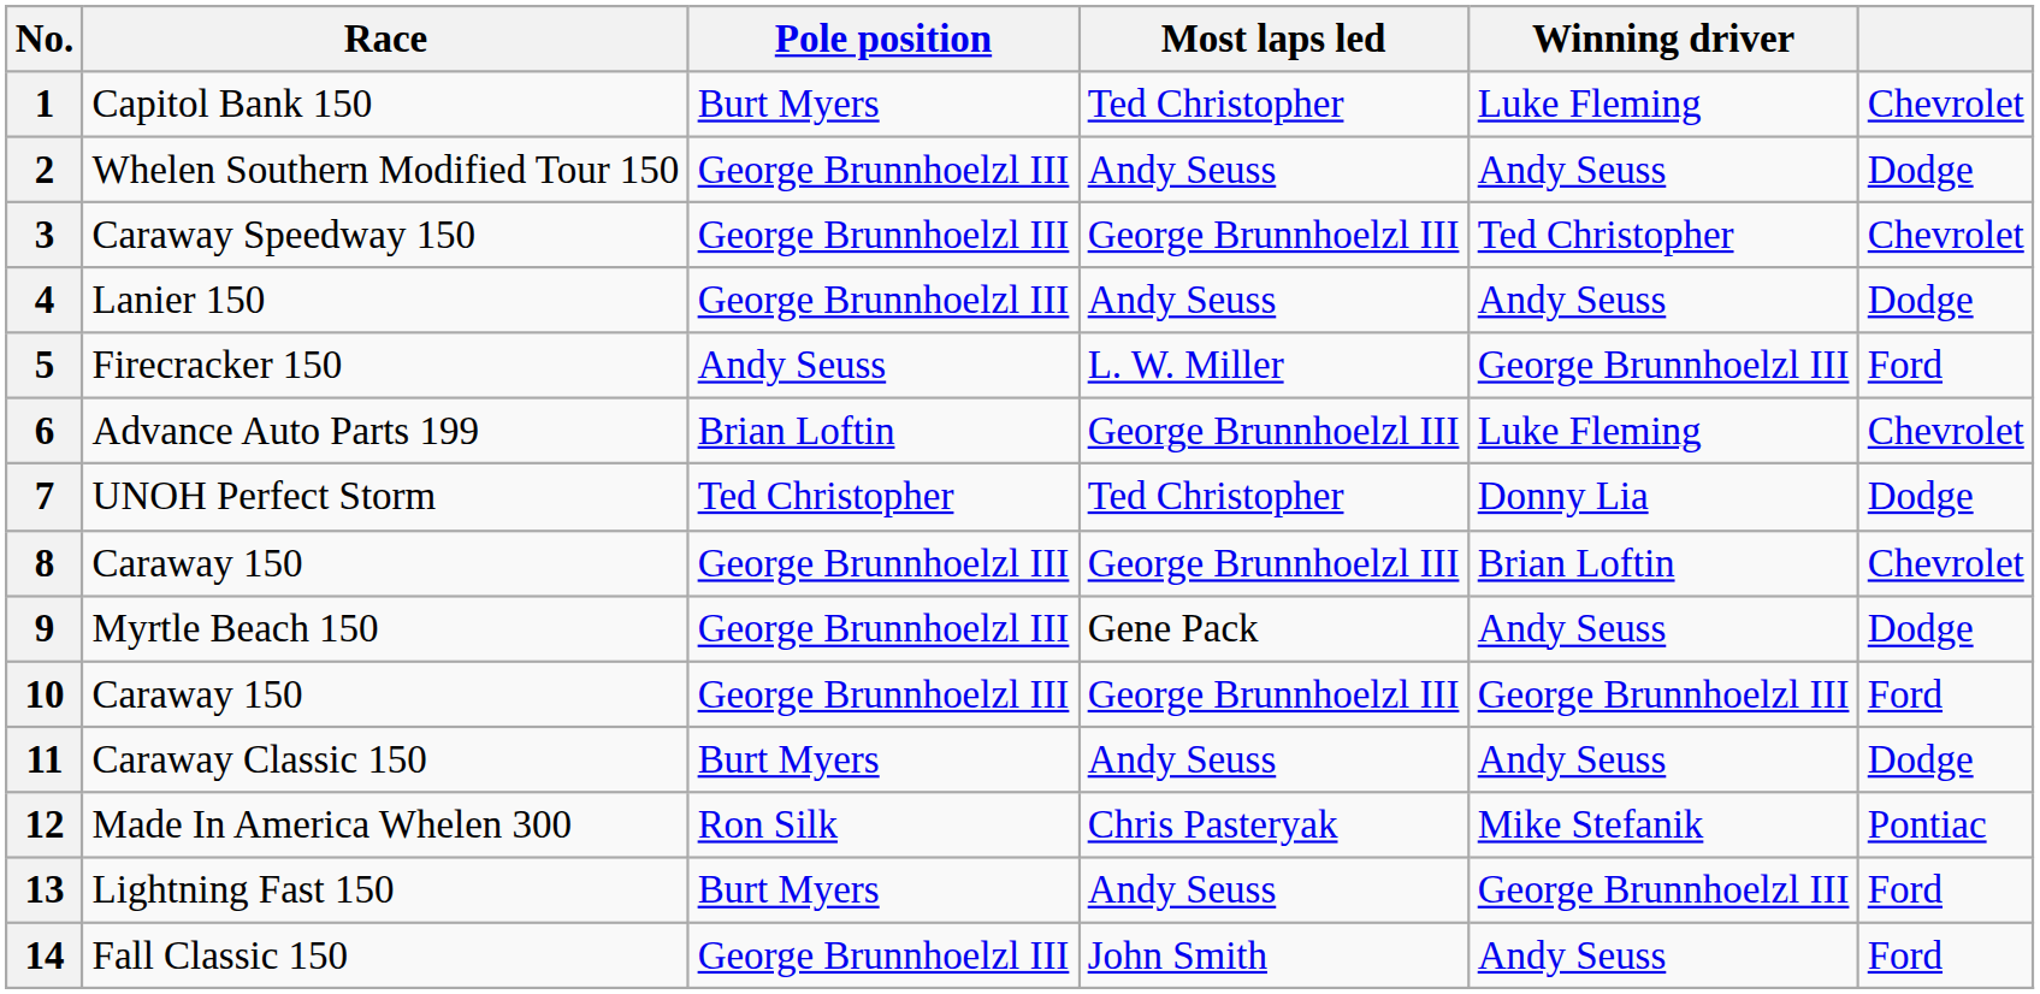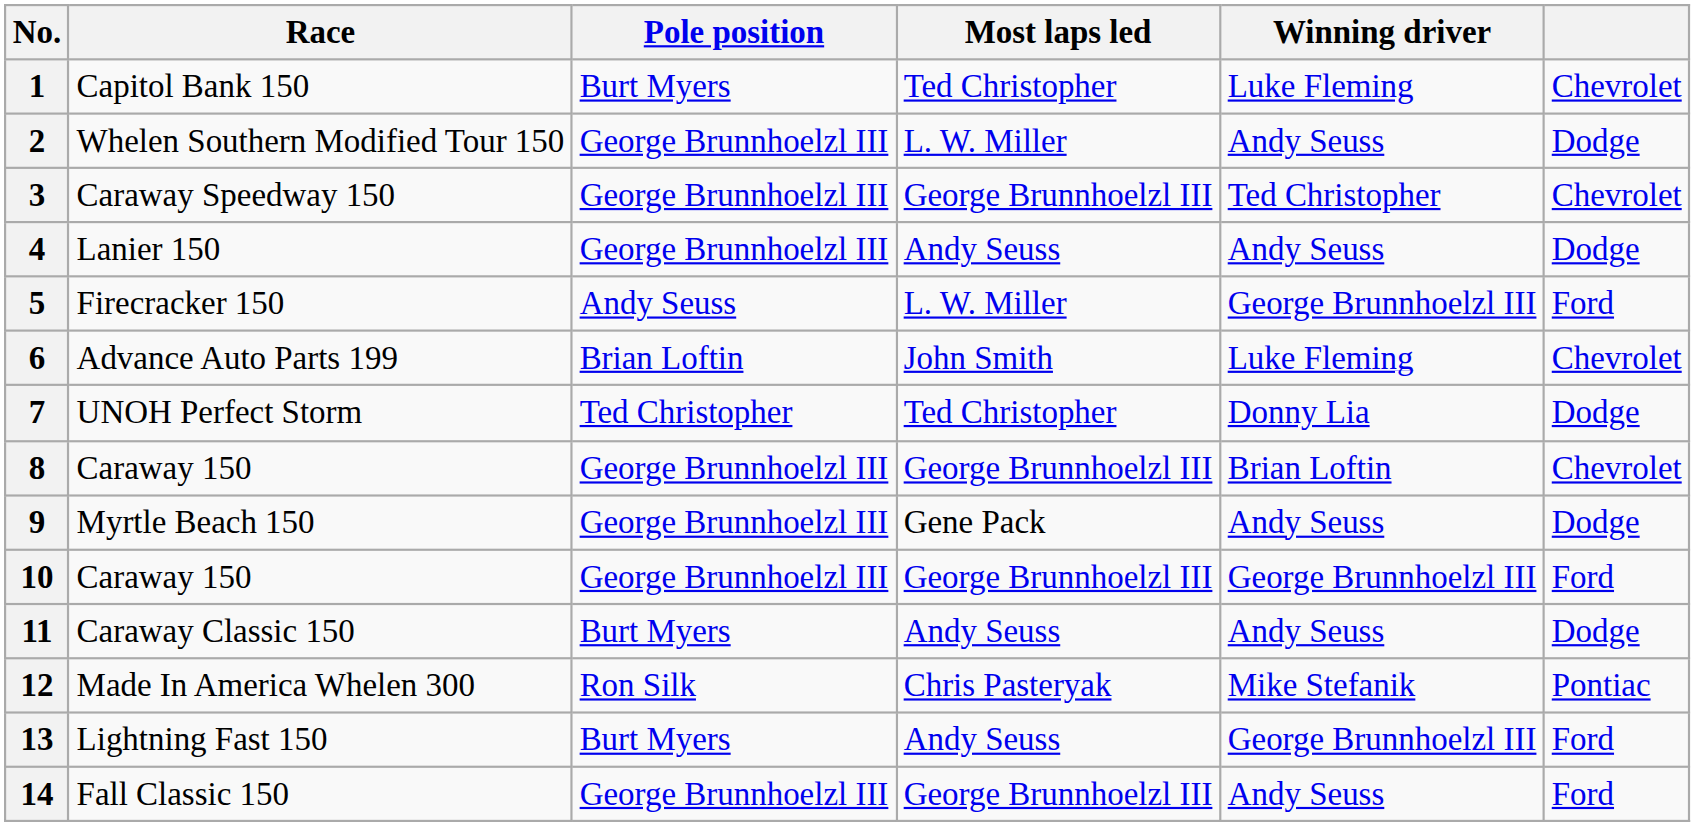 <table class="wikitable sortable" style="font-size:95%">
 <tr>
 <th>No.</th>
 <th>Race</th>
 <th><a href='#'>Pole position</a></th>
 <th>Most laps led</th>
 <th>Winning driver</th>
 <th></th>
 </tr>
 <tr>
 <th>1</th>
 <td>Capitol Bank 150</td>
 <td><a href='#'>Burt Myers</a></td>
 <td><a href='#'>Ted Christopher</a></td>
 <td><a href='#'>Luke Fleming</a></td>
 <td><a href='#'>Chevrolet</a></td>
 </tr>
 <tr>
 <th>2</th>
 <td>Whelen Southern Modified Tour 150</td>
 <td><a href='#'>George Brunnhoelzl III</a></td>
-<td><a href='#'>Andy Seuss</a></td>
+<td><a href='#'>L. W. Miller</a></td>
 <td><a href='#'>Andy Seuss</a></td>
 <td><a href='#'>Dodge</a></td>
 </tr>
 <tr>
 <th>3</th>
 <td>Caraway Speedway 150</td>
 <td><a href='#'>George Brunnhoelzl III</a></td>
 <td><a href='#'>George Brunnhoelzl III</a></td>
 <td><a href='#'>Ted Christopher</a></td>
 <td><a href='#'>Chevrolet</a></td>
 </tr>
 <tr>
 <th>4</th>
 <td>Lanier 150</td>
 <td><a href='#'>George Brunnhoelzl III</a></td>
 <td><a href='#'>Andy Seuss</a></td>
 <td><a href='#'>Andy Seuss</a></td>
 <td><a href='#'>Dodge</a></td>
 </tr>
 <tr>
 <th>5</th>
 <td>Firecracker 150</td>
 <td><a href='#'>Andy Seuss</a></td>
 <td><a href='#'>L. W. Miller</a></td>
 <td><a href='#'>George Brunnhoelzl III</a></td>
 <td><a href='#'>Ford</a></td>
 </tr>
 <tr>
 <th>6</th>
 <td>Advance Auto Parts 199</td>
 <td><a href='#'>Brian Loftin</a></td>
-<td><a href='#'>George Brunnhoelzl III</a></td>
+<td><a href='#'>John Smith</a></td>
 <td><a href='#'>Luke Fleming</a></td>
 <td><a href='#'>Chevrolet</a></td>
 </tr>
 <tr>
 <th>7</th>
 <td>UNOH Perfect Storm</td>
 <td><a href='#'>Ted Christopher</a></td>
 <td><a href='#'>Ted Christopher</a></td>
 <td><a href='#'>Donny Lia</a></td>
 <td><a href='#'>Dodge</a></td>
 </tr>
 <tr>
 <th>8</th>
 <td>Caraway 150</td>
 <td><a href='#'>George Brunnhoelzl III</a></td>
 <td><a href='#'>George Brunnhoelzl III</a></td>
 <td><a href='#'>Brian Loftin</a></td>
 <td><a href='#'>Chevrolet</a></td>
 </tr>
 <tr>
 <th>9</th>
 <td>Myrtle Beach 150</td>
 <td><a href='#'>George Brunnhoelzl III</a></td>
 <td>Gene Pack</td>
 <td><a href='#'>Andy Seuss</a></td>
 <td><a href='#'>Dodge</a></td>
 </tr>
 <tr>
 <th>10</th>
 <td>Caraway 150</td>
 <td><a href='#'>George Brunnhoelzl III</a></td>
 <td><a href='#'>George Brunnhoelzl III</a></td>
 <td><a href='#'>George Brunnhoelzl III</a></td>
 <td><a href='#'>Ford</a></td>
 </tr>
 <tr>
 <th>11</th>
 <td>Caraway Classic 150</td>
 <td><a href='#'>Burt Myers</a></td>
 <td><a href='#'>Andy Seuss</a></td>
 <td><a href='#'>Andy Seuss</a></td>
 <td><a href='#'>Dodge</a></td>
 </tr>
 <tr>
 <th>12</th>
 <td>Made In America Whelen 300</td>
 <td><a href='#'>Ron Silk</a></td>
 <td><a href='#'>Chris Pasteryak</a></td>
 <td><a href='#'>Mike Stefanik</a></td>
 <td><a href='#'>Pontiac</a></td>
 </tr>
 <tr>
 <th>13</th>
 <td>Lightning Fast 150</td>
 <td><a href='#'>Burt Myers</a></td>
 <td><a href='#'>Andy Seuss</a></td>
 <td><a href='#'>George Brunnhoelzl III</a></td>
 <td><a href='#'>Ford</a></td>
 </tr>
 <tr>
 <th>14</th>
 <td>Fall Classic 150</td>
 <td><a href='#'>George Brunnhoelzl III</a></td>
-<td><a href='#'>John Smith</a></td>
+<td><a href='#'>George Brunnhoelzl III</a></td>
 <td><a href='#'>Andy Seuss</a></td>
 <td><a href='#'>Ford</a></td>
 </tr>
 <tr>
 </tr>
 </table>
